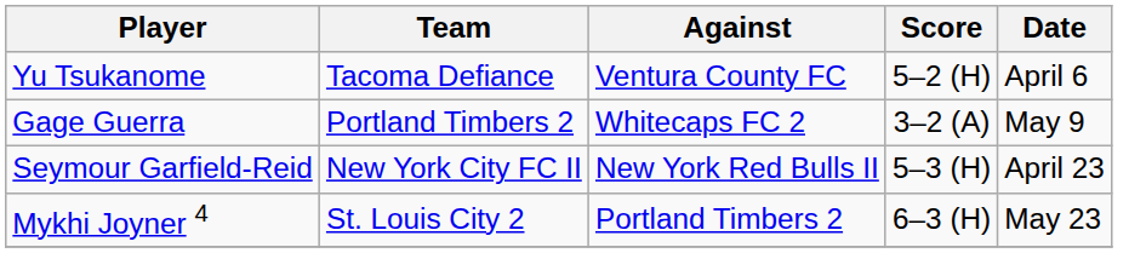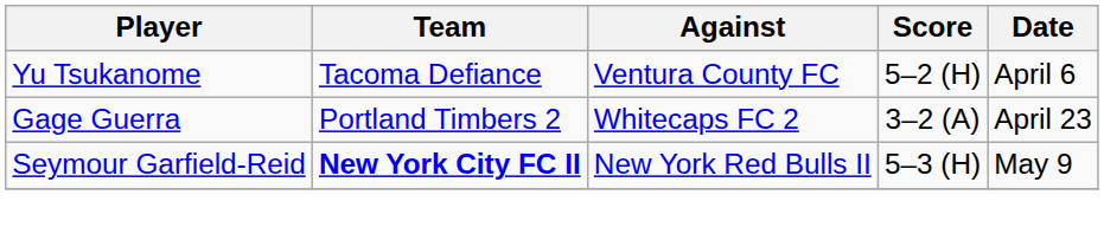 <table class="wikitable">
 <tr>
 <th>Player</th>
 <th>Team</th>
 <th>Against</th>
 <th>Score</th>
 <th>Date</th>
 </tr>
 <tr>
 <td> <a href='#'>Yu Tsukanome</a></td>
 <td><a href='#'>Tacoma Defiance</a></td>
 <td><a href='#'>Ventura County FC</a></td>
 <td style="text-align:center;">5–2 (H)</td>
 <td>April 6</td>
 </tr>
 <tr>
 <td> <a href='#'>Gage Guerra</a></td>
 <td><a href='#'>Portland Timbers 2</a></td>
 <td><a href='#'>Whitecaps FC 2</a></td>
 <td style="text-align:center;">3–2 (A)</td>
-<td>May 9</td>
+<td>April 23</td>
 </tr>
 <tr>
 <td> <a href='#'>Seymour Garfield-Reid</a></td>
-<td><a href='#'>New York City FC II</a></td>
+<td><strong><a href='#'>New York City FC II</a></strong></td>
 <td><a href='#'>New York Red Bulls II</a></td>
 <td style="text-align:center;">5–3 (H)</td>
-<td>April 23</td>
-</tr>
-<tr>
-<td> <a href='#'>Mykhi Joyner</a> <sup>4</sup></td>
-<td><a href='#'>St. Louis City 2</a></td>
-<td><a href='#'>Portland Timbers 2</a></td>
-<td style="text-align:center;">6–3 (H)</td>
-<td>May 23</td>
+<td>May 9</td>
 </tr>
 <tr>
 </tr>
 </table>
